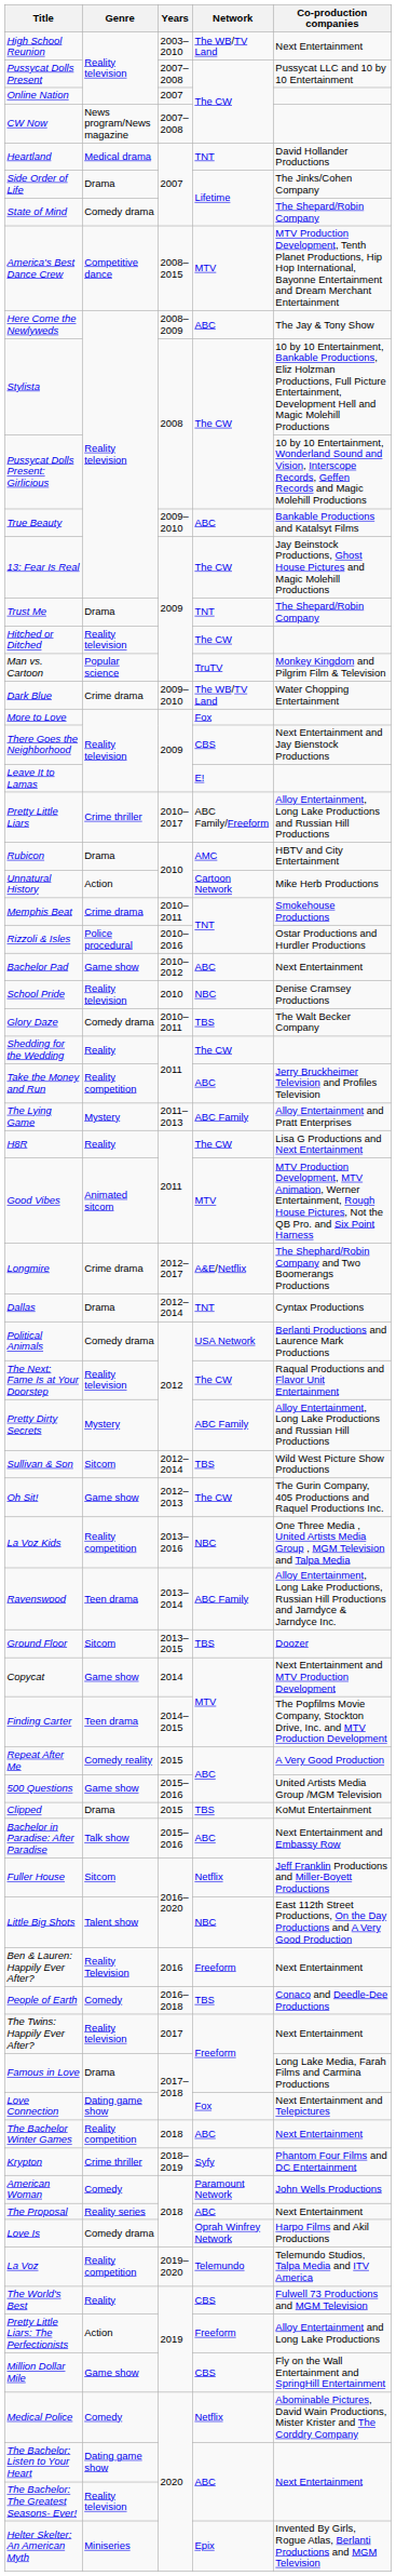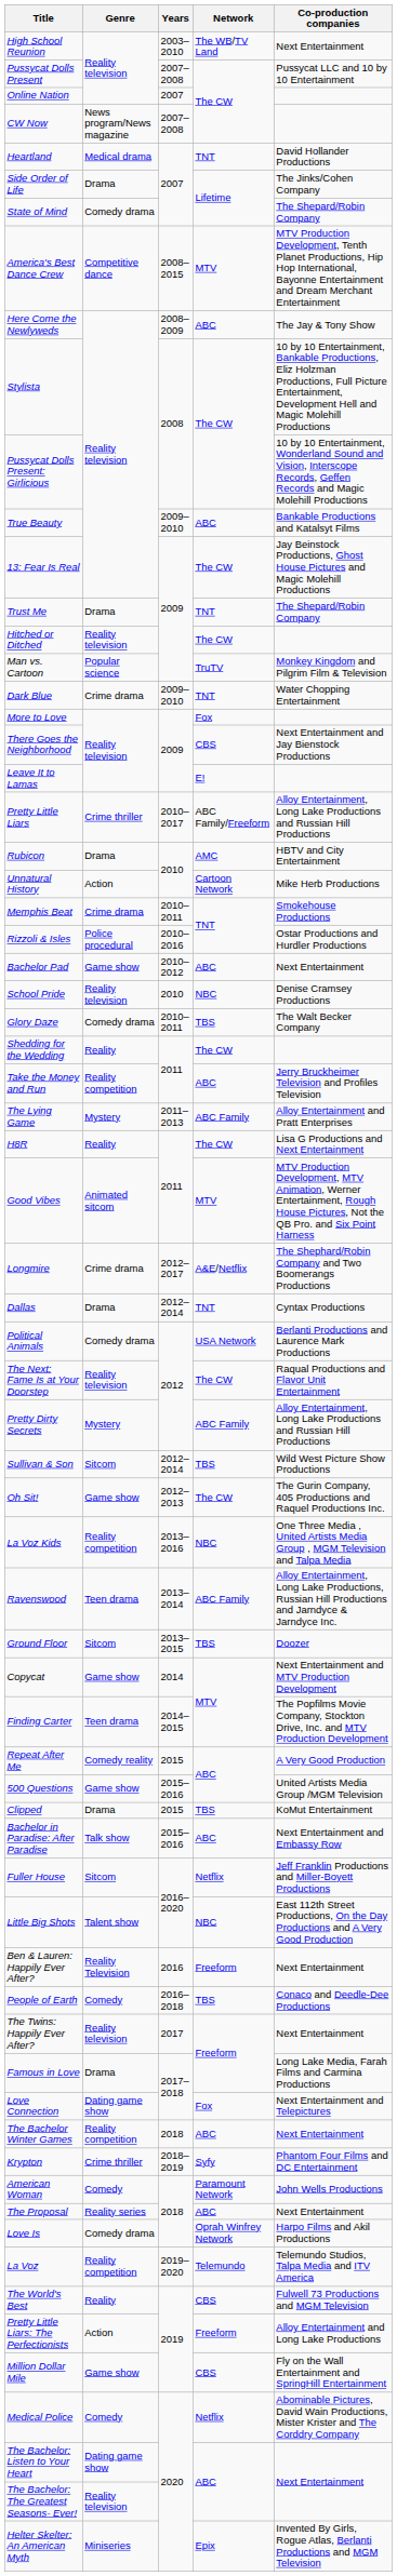 <table class="wikitable sortable">
 <tr>
 <th>Title</th>
 <th>Genre</th>
 <th>Years</th>
 <th>Network</th>
 <th>Co-production companies</th>
 </tr>
 <tr>
 <td><em><a href='#'>High School Reunion</a></em></td>
 <td rowspan="3"><a href='#'>Reality television</a></td>
 <td>2003–2010</td>
 <td><a href='#'>The WB</a>/<a href='#'>TV Land</a></td>
 <td>Next Entertainment</td>
 </tr>
 <tr>
 <td><em><a href='#'>Pussycat Dolls Present</a></em></td>
 <td>2007–2008</td>
 <td rowspan="3"><a href='#'>The CW</a></td>
 <td>Pussycat LLC and 10 by 10 Entertainment</td>
 </tr>
 <tr>
 <td><em><a href='#'>Online Nation</a></em></td>
 <td>2007</td>
 <td></td>
 </tr>
 <tr>
 <td><em><a href='#'>CW Now</a></em></td>
 <td>News program/News magazine</td>
 <td>2007–2008</td>
 <td></td>
 </tr>
 <tr>
 <td><em><a href='#'>Heartland</a></em></td>
 <td><a href='#'>Medical drama</a></td>
 <td rowspan="3">2007</td>
 <td><a href='#'>TNT</a></td>
 <td>David Hollander Productions</td>
 </tr>
 <tr>
 <td><em><a href='#'>Side Order of Life</a></em></td>
 <td>Drama</td>
 <td rowspan="2"><a href='#'>Lifetime</a></td>
 <td>The Jinks/Cohen Company</td>
 </tr>
 <tr>
 <td><em><a href='#'>State of Mind</a></em></td>
 <td>Comedy drama</td>
 <td><a href='#'>The Shepard/Robin Company</a></td>
 </tr>
 <tr>
 <td><em><a href='#'>America's Best Dance Crew</a></em></td>
 <td><a href='#'>Competitive dance</a></td>
 <td>2008–2015</td>
 <td><a href='#'>MTV</a></td>
 <td><a href='#'>MTV Production Development</a>, Tenth Planet Productions, Hip Hop International, Bayonne Entertainment and Dream Merchant Entertainment</td>
 </tr>
 <tr>
 <td><em><a href='#'>Here Come the Newlyweds</a></em></td>
 <td rowspan="5"><a href='#'>Reality television</a></td>
 <td>2008–2009</td>
 <td><a href='#'>ABC</a></td>
 <td>The Jay & Tony Show</td>
 </tr>
 <tr>
 <td><em><a href='#'>Stylista</a></em></td>
 <td rowspan="2">2008</td>
 <td rowspan="2"><a href='#'>The CW</a></td>
 <td>10 by 10 Entertainment, <a href='#'>Bankable Productions</a>, Eliz Holzman Productions, Full Picture Entertainment, Development Hell and Magic Molehill Productions</td>
 </tr>
 <tr>
 <td><em><a href='#'>Pussycat Dolls Present: Girlicious</a></em></td>
 <td>10 by 10 Entertainment, <a href='#'>Wonderland Sound and Vision</a>, <a href='#'>Interscope Records</a>, <a href='#'>Geffen Records</a> and Magic Molehill Productions</td>
 </tr>
 <tr>
 <td><em><a href='#'>True Beauty</a></em></td>
 <td>2009–2010</td>
 <td><a href='#'>ABC</a></td>
 <td><a href='#'>Bankable Productions</a> and Katalsyt Films</td>
 </tr>
 <tr>
 <td><em><a href='#'>13: Fear Is Real</a></em></td>
 <td rowspan="4">2009</td>
 <td><a href='#'>The CW</a></td>
 <td>Jay Beinstock Productions, <a href='#'>Ghost House Pictures</a> and Magic Molehill Productions</td>
 </tr>
 <tr>
 <td><em><a href='#'>Trust Me</a></em></td>
 <td>Drama</td>
 <td><a href='#'>TNT</a></td>
 <td><a href='#'>The Shepard/Robin Company</a></td>
 </tr>
 <tr>
 <td><em><a href='#'>Hitched or Ditched</a></em></td>
 <td><a href='#'>Reality television</a></td>
 <td><a href='#'>The CW</a></td>
 <td></td>
 </tr>
 <tr>
 <td><em>Man vs. Cartoon</em></td>
 <td><a href='#'>Popular science</a></td>
 <td><a href='#'>TruTV</a></td>
 <td><a href='#'>Monkey Kingdom</a> and Pilgrim Film & Television</td>
 </tr>
 <tr>
 <td><em><a href='#'>Dark Blue</a></em></td>
 <td>Crime drama</td>
 <td>2009–2010</td>
-<td><a href='#'>The WB</a>/<a href='#'>TV Land</a></td>
+<td><a href='#'>TNT</a></td>
 <td>Water Chopping Entertainment</td>
 </tr>
 <tr>
 <td><em><a href='#'>More to Love</a></em></td>
 <td rowspan="3"><a href='#'>Reality television</a></td>
 <td rowspan="3">2009</td>
 <td><a href='#'>Fox</a></td>
 <td></td>
 </tr>
 <tr>
 <td><em><a href='#'>There Goes the Neighborhood</a></em></td>
 <td><a href='#'>CBS</a></td>
 <td>Next Entertainment and Jay Bienstock Productions</td>
 </tr>
 <tr>
 <td><em><a href='#'>Leave It to Lamas</a></em></td>
 <td><a href='#'>E!</a></td>
 <td></td>
 </tr>
 <tr>
 <td><em><a href='#'>Pretty Little Liars</a></em></td>
 <td><a href='#'>Crime thriller</a></td>
 <td>2010–2017</td>
 <td>ABC Family/<a href='#'>Freeform</a></td>
 <td><a href='#'>Alloy Entertainment</a>, Long Lake Productions and Russian Hill Productions</td>
 </tr>
 <tr>
 <td><em><a href='#'>Rubicon</a></em></td>
 <td>Drama</td>
 <td rowspan="2">2010</td>
 <td><a href='#'>AMC</a></td>
 <td>HBTV and City Entertainment</td>
 </tr>
 <tr>
 <td><em><a href='#'>Unnatural History</a></em></td>
 <td>Action</td>
 <td><a href='#'>Cartoon Network</a></td>
 <td>Mike Herb Productions</td>
 </tr>
 <tr>
 <td><em><a href='#'>Memphis Beat</a></em></td>
 <td><a href='#'>Crime drama</a></td>
 <td>2010–2011</td>
 <td rowspan="2"><a href='#'>TNT</a></td>
 <td><a href='#'>Smokehouse Productions</a></td>
 </tr>
 <tr>
 <td><em><a href='#'>Rizzoli & Isles</a></em></td>
 <td><a href='#'>Police procedural</a></td>
 <td>2010–2016</td>
 <td>Ostar Productions and Hurdler Productions</td>
 </tr>
 <tr>
 <td><em><a href='#'>Bachelor Pad</a></em></td>
 <td><a href='#'>Game show</a></td>
 <td>2010–2012</td>
 <td><a href='#'>ABC</a></td>
 <td>Next Entertainment</td>
 </tr>
 <tr>
 <td><em><a href='#'>School Pride</a></em></td>
 <td><a href='#'>Reality television</a></td>
 <td>2010</td>
 <td><a href='#'>NBC</a></td>
 <td>Denise Cramsey Productions</td>
 </tr>
 <tr>
 <td><em><a href='#'>Glory Daze</a></em></td>
 <td>Comedy drama</td>
 <td>2010–2011</td>
 <td><a href='#'>TBS</a></td>
 <td>The Walt Becker Company</td>
 </tr>
 <tr>
 <td><em><a href='#'>Shedding for the Wedding</a></em></td>
 <td><a href='#'>Reality</a></td>
 <td rowspan="2">2011</td>
 <td><a href='#'>The CW</a></td>
 <td></td>
 </tr>
 <tr>
 <td><em><a href='#'>Take the Money and Run</a></em></td>
 <td><a href='#'>Reality competition</a></td>
 <td><a href='#'>ABC</a></td>
 <td><a href='#'>Jerry Bruckheimer Television</a> and Profiles Television</td>
 </tr>
 <tr>
 <td><em><a href='#'>The Lying Game</a></em></td>
 <td><a href='#'>Mystery</a></td>
 <td>2011–2013</td>
 <td><a href='#'>ABC Family</a></td>
 <td><a href='#'>Alloy Entertainment</a> and Pratt Enterprises</td>
 </tr>
 <tr>
 <td><em><a href='#'>H8R</a></em></td>
 <td><a href='#'>Reality</a></td>
 <td rowspan="2">2011</td>
 <td><a href='#'>The CW</a></td>
 <td>Lisa G Productions and <a href='#'>Next Entertainment</a></td>
 </tr>
 <tr>
 <td><em><a href='#'>Good Vibes</a></em></td>
 <td><a href='#'>Animated sitcom</a></td>
 <td><a href='#'>MTV</a></td>
 <td><a href='#'>MTV Production Development</a>, <a href='#'>MTV Animation</a>, Werner Entertainment, <a href='#'>Rough House Pictures</a>, Not the QB Pro. and <a href='#'>Six Point Harness</a></td>
 </tr>
 <tr>
 <td><em><a href='#'>Longmire</a></em></td>
 <td>Crime drama</td>
 <td>2012–2017</td>
 <td><a href='#'>A&E</a>/<a href='#'>Netflix</a></td>
 <td><a href='#'>The Shephard/Robin Company</a> and Two Boomerangs Productions</td>
 </tr>
 <tr>
 <td><em><a href='#'>Dallas</a></em></td>
 <td>Drama</td>
 <td>2012–2014</td>
 <td><a href='#'>TNT</a></td>
 <td>Cyntax Productions</td>
 </tr>
 <tr>
 <td><em><a href='#'>Political Animals</a></em></td>
 <td>Comedy drama</td>
 <td rowspan="3">2012</td>
 <td><a href='#'>USA Network</a></td>
 <td><a href='#'>Berlanti Productions</a> and Laurence Mark Productions</td>
 </tr>
 <tr>
 <td><em><a href='#'>The Next: Fame Is at Your Doorstep</a></em></td>
 <td><a href='#'>Reality television</a></td>
 <td><a href='#'>The CW</a></td>
 <td>Raqual Productions and <a href='#'>Flavor Unit Entertainment</a></td>
 </tr>
 <tr>
 <td><em><a href='#'>Pretty Dirty Secrets</a></em></td>
 <td><a href='#'>Mystery</a></td>
 <td><a href='#'>ABC Family</a></td>
 <td><a href='#'>Alloy Entertainment</a>, Long Lake Productions and Russian Hill Productions</td>
 </tr>
 <tr>
 <td><em><a href='#'>Sullivan & Son</a></em></td>
 <td><a href='#'>Sitcom</a></td>
 <td>2012–2014</td>
 <td><a href='#'>TBS</a></td>
 <td>Wild West Picture Show Productions</td>
 </tr>
 <tr>
 <td><em><a href='#'>Oh Sit!</a></em></td>
 <td><a href='#'>Game show</a></td>
 <td>2012–2013</td>
 <td><a href='#'>The CW</a></td>
 <td>The Gurin Company, 405 Productions and Raquel Productions Inc.</td>
 </tr>
 <tr>
 <td><em><a href='#'>La Voz Kids</a></em></td>
 <td><a href='#'>Reality competition</a></td>
 <td>2013–2016</td>
 <td><a href='#'>NBC</a></td>
 <td>One Three Media , <a href='#'>United Artists Media Group</a> , <a href='#'>MGM Television</a>  and <a href='#'>Talpa Media</a></td>
 </tr>
 <tr>
 <td><em><a href='#'>Ravenswood</a></em></td>
 <td><a href='#'>Teen drama</a></td>
 <td>2013–2014</td>
 <td><a href='#'>ABC Family</a></td>
 <td><a href='#'>Alloy Entertainment</a>, Long Lake Productions, Russian Hill Productions and Jarndyce & Jarndyce Inc.</td>
 </tr>
 <tr>
 <td><em><a href='#'>Ground Floor</a></em></td>
 <td><a href='#'>Sitcom</a></td>
 <td>2013–2015</td>
 <td><a href='#'>TBS</a></td>
 <td><a href='#'>Doozer</a></td>
 </tr>
 <tr>
 <td><em>Copycat</em></td>
 <td><a href='#'>Game show</a></td>
 <td>2014</td>
 <td rowspan="2"><a href='#'>MTV</a></td>
 <td>Next Entertainment and <a href='#'>MTV Production Development</a></td>
 </tr>
 <tr>
 <td><em><a href='#'>Finding Carter</a></em></td>
 <td><a href='#'>Teen drama</a></td>
 <td>2014–2015</td>
 <td>The Popfilms Movie Company, Stockton Drive, Inc.  and <a href='#'>MTV Production Development</a></td>
 </tr>
 <tr>
 <td><em><a href='#'>Repeat After Me</a></em></td>
 <td><a href='#'>Comedy reality</a></td>
 <td>2015</td>
 <td rowspan="2"><a href='#'>ABC</a></td>
 <td><a href='#'>A Very Good Production</a></td>
 </tr>
 <tr>
 <td><em><a href='#'>500 Questions</a></em></td>
 <td><a href='#'>Game show</a></td>
 <td>2015–2016</td>
 <td>United Artists Media Group /MGM Television </td>
 </tr>
 <tr>
 <td><em><a href='#'>Clipped</a></em></td>
 <td>Drama</td>
 <td>2015</td>
 <td><a href='#'>TBS</a></td>
 <td>KoMut Entertainment</td>
 </tr>
 <tr>
 <td><em><a href='#'>Bachelor in Paradise: After Paradise</a></em></td>
 <td><a href='#'>Talk show</a></td>
 <td>2015–2016</td>
 <td><a href='#'>ABC</a></td>
 <td>Next Entertainment and <a href='#'>Embassy Row</a></td>
 </tr>
 <tr>
 <td><em><a href='#'>Fuller House</a></em></td>
 <td><a href='#'>Sitcom</a></td>
 <td rowspan="2">2016–2020</td>
 <td><a href='#'>Netflix</a></td>
 <td><a href='#'>Jeff Franklin</a> Productions and <a href='#'>Miller-Boyett Productions</a></td>
 </tr>
 <tr>
 <td><em><a href='#'>Little Big Shots</a></em></td>
 <td><a href='#'>Talent show</a></td>
 <td><a href='#'>NBC</a></td>
 <td>East 112th Street Productions, <a href='#'>On the Day Productions</a> and <a href='#'>A Very Good Production</a></td>
 </tr>
 <tr>
 <td><em>Ben & Lauren: Happily Ever After?</em></td>
 <td><a href='#'>Reality Television</a></td>
 <td>2016</td>
 <td><a href='#'>Freeform</a></td>
 <td>Next Entertainment</td>
 </tr>
 <tr>
 <td><em><a href='#'>People of Earth</a></em></td>
 <td><a href='#'>Comedy</a></td>
 <td>2016–2018</td>
 <td><a href='#'>TBS</a></td>
 <td><a href='#'>Conaco</a> and <a href='#'>Deedle-Dee Productions</a></td>
 </tr>
 <tr>
 <td><em>The Twins: Happily Ever After?</em></td>
 <td><a href='#'>Reality television</a></td>
 <td>2017</td>
 <td rowspan="2"><a href='#'>Freeform</a></td>
 <td>Next Entertainment</td>
 </tr>
 <tr>
 <td><em><a href='#'>Famous in Love</a></em></td>
 <td>Drama</td>
 <td rowspan="2">2017–2018</td>
 <td>Long Lake Media, Farah Films and Carmina Productions</td>
 </tr>
 <tr>
 <td><em><a href='#'>Love Connection</a></em></td>
 <td><a href='#'>Dating game show</a></td>
 <td><a href='#'>Fox</a></td>
 <td>Next Entertainment and <a href='#'>Telepictures</a></td>
 </tr>
 <tr>
 <td><em><a href='#'>The Bachelor Winter Games</a></em></td>
 <td><a href='#'>Reality competition</a></td>
 <td>2018</td>
 <td><a href='#'>ABC</a></td>
 <td><a href='#'>Next Entertainment</a></td>
 </tr>
 <tr>
 <td><em><a href='#'>Krypton</a></em></td>
 <td><a href='#'>Crime thriller</a></td>
 <td>2018–2019</td>
 <td><a href='#'>Syfy</a></td>
 <td><a href='#'>Phantom Four Films</a> and <a href='#'>DC Entertainment</a></td>
 </tr>
 <tr>
 <td><em><a href='#'>American Woman</a></em></td>
 <td><a href='#'>Comedy</a></td>
 <td rowspan="3">2018</td>
 <td><a href='#'>Paramount Network</a></td>
 <td><a href='#'>John Wells Productions</a></td>
 </tr>
 <tr>
 <td><em><a href='#'>The Proposal</a></em></td>
 <td><a href='#'>Reality series</a></td>
 <td><a href='#'>ABC</a></td>
 <td>Next Entertainment</td>
 </tr>
 <tr>
 <td><em><a href='#'>Love Is</a></em></td>
 <td>Comedy drama</td>
 <td><a href='#'>Oprah Winfrey Network</a></td>
 <td><a href='#'>Harpo Films</a> and Akil Productions</td>
 </tr>
 <tr>
 <td><em><a href='#'>La Voz</a></em></td>
 <td><a href='#'>Reality competition</a></td>
 <td>2019–2020</td>
 <td><a href='#'>Telemundo</a></td>
 <td>Telemundo Studios, <a href='#'>Talpa Media</a>  and <a href='#'>ITV America</a> </td>
 </tr>
 <tr>
 <td><em><a href='#'>The World's Best</a></em></td>
 <td><a href='#'>Reality</a></td>
 <td rowspan="3">2019</td>
 <td><a href='#'>CBS</a></td>
 <td><a href='#'>Fulwell 73 Productions</a> and <a href='#'>MGM Television</a></td>
 </tr>
 <tr>
 <td><em><a href='#'>Pretty Little Liars: The Perfectionists</a></em></td>
 <td>Action</td>
 <td><a href='#'>Freeform</a></td>
 <td><a href='#'>Alloy Entertainment</a> and Long Lake Productions</td>
 </tr>
 <tr>
 <td><em><a href='#'>Million Dollar Mile</a></em></td>
 <td><a href='#'>Game show</a></td>
 <td><a href='#'>CBS</a></td>
 <td>Fly on the Wall Entertainment and <a href='#'>SpringHill Entertainment</a></td>
 </tr>
 <tr>
 <td><em><a href='#'>Medical Police</a></em></td>
 <td><a href='#'>Comedy</a></td>
 <td rowspan="4">2020</td>
 <td><a href='#'>Netflix</a></td>
 <td><a href='#'>Abominable Pictures</a>, David Wain Productions, Mister Krister and <a href='#'>The Corddry Company</a></td>
 </tr>
 <tr>
 <td><em><a href='#'>The Bachelor: Listen to Your Heart</a></em></td>
 <td><a href='#'>Dating game show</a></td>
 <td rowspan="2"><a href='#'>ABC</a></td>
 <td rowspan="2"><a href='#'>Next Entertainment</a></td>
 </tr>
 <tr>
 <td><em><a href='#'>The Bachelor: The Greatest Seasons- Ever!</a></em></td>
 <td><a href='#'>Reality television</a></td>
 </tr>
 <tr>
 <td><em><a href='#'>Helter Skelter: An American Myth</a></em></td>
 <td><a href='#'>Miniseries</a></td>
 <td><a href='#'>Epix</a></td>
 <td>Invented By Girls, Rogue Atlas, <a href='#'>Berlanti Productions</a> and <a href='#'>MGM Television</a></td>
 </tr>
 </table>
